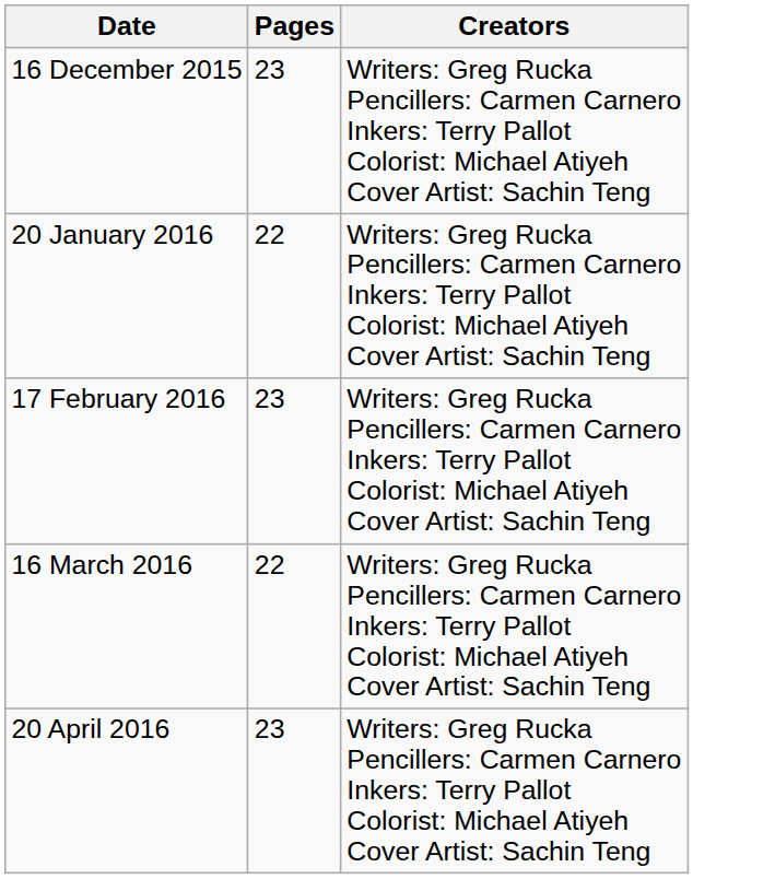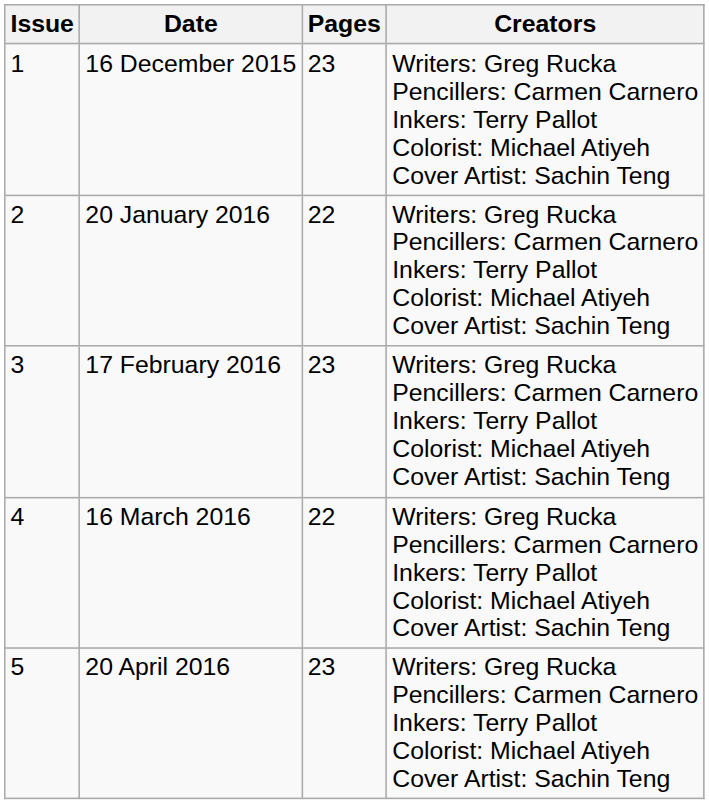 <table class="wikitable">
 <tr>
+<th>Issue</th>
 <th>Date</th>
 <th>Pages</th>
 <th>Creators</th>
 </tr>
 <tr>
+<td valign="top">1</td>
 <td valign="top">16 December 2015</td>
 <td valign="top">23</td>
 <td valign="top">Writers: Greg Rucka<br>Pencillers: Carmen Carnero <br> Inkers: Terry Pallot<br>Colorist: Michael Atiyeh<br>Cover Artist: Sachin Teng</td>
 </tr>
 <tr>
+<td valign="top">2</td>
 <td valign="top">20 January 2016</td>
 <td valign="top">22</td>
 <td valign="top">Writers: Greg Rucka<br>Pencillers: Carmen Carnero <br> Inkers: Terry Pallot<br>Colorist: Michael Atiyeh<br>Cover Artist: Sachin Teng</td>
 </tr>
 <tr>
+<td valign="top">3</td>
 <td valign="top">17 February 2016</td>
 <td valign="top">23</td>
 <td valign="top">Writers: Greg Rucka<br>Pencillers: Carmen Carnero <br> Inkers: Terry Pallot<br>Colorist: Michael Atiyeh<br>Cover Artist: Sachin Teng</td>
 </tr>
 <tr>
+<td valign="top">4</td>
 <td valign="top">16 March 2016</td>
 <td valign="top">22</td>
 <td valign="top">Writers: Greg Rucka<br>Pencillers: Carmen Carnero <br> Inkers: Terry Pallot<br>Colorist: Michael Atiyeh<br>Cover Artist: Sachin Teng</td>
 </tr>
 <tr>
+<td valign="top">5</td>
 <td valign="top">20 April 2016</td>
 <td valign="top">23</td>
 <td valign="top">Writers: Greg Rucka<br>Pencillers: Carmen Carnero <br> Inkers: Terry Pallot<br>Colorist: Michael Atiyeh<br>Cover Artist: Sachin Teng</td>
 </tr>
 </table>
